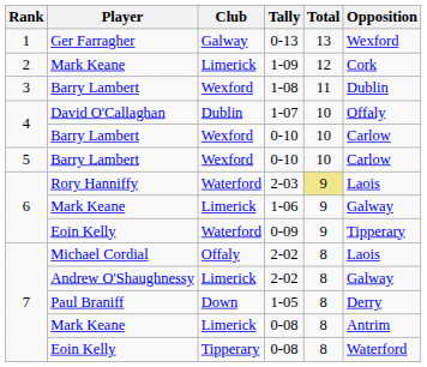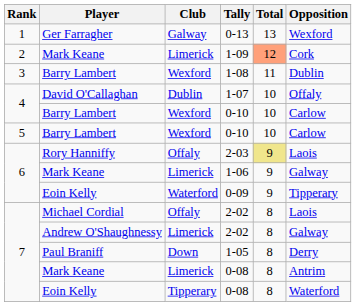 <table class="wikitable">
 <tr>
 <th>Rank</th>
 <th>Player</th>
 <th>Club</th>
 <th>Tally</th>
 <th>Total</th>
 <th>Opposition</th>
 </tr>
 <tr>
 <td rowspan="1" style="text-align:center;">1</td>
 <td><a href='#'>Ger Farragher</a></td>
 <td><a href='#'>Galway</a></td>
 <td align=center>0-13</td>
 <td align=center>13</td>
 <td><a href='#'>Wexford</a></td>
 </tr>
 <tr>
 <td rowspan="1" style="text-align:center;">2</td>
 <td><a href='#'>Mark Keane</a></td>
 <td><a href='#'>Limerick</a></td>
 <td align=center>1-09</td>
-<td align=center>12</td>
+<td align=center style="background: lightsalmon;">12</td>
 <td><a href='#'>Cork</a></td>
 </tr>
 <tr>
 <td rowspan="1" style="text-align:center;">3</td>
 <td><a href='#'>Barry Lambert</a></td>
 <td><a href='#'>Wexford</a></td>
 <td align=center>1-08</td>
 <td align=center>11</td>
 <td><a href='#'>Dublin</a></td>
 </tr>
 <tr>
 <td rowspan="2" style="text-align:center;">4</td>
 <td><a href='#'>David O'Callaghan</a></td>
 <td><a href='#'>Dublin</a></td>
 <td align=center>1-07</td>
 <td align=center>10</td>
 <td><a href='#'>Offaly</a></td>
 </tr>
 <tr>
 <td><a href='#'>Barry Lambert</a></td>
 <td><a href='#'>Wexford</a></td>
 <td align=center>0-10</td>
 <td align=center>10</td>
 <td><a href='#'>Carlow</a></td>
 </tr>
 <tr>
 <td rowspan="1" style="text-align:center;">5</td>
 <td><a href='#'>Barry Lambert</a></td>
 <td><a href='#'>Wexford</a></td>
 <td align=center>0-10</td>
 <td align=center>10</td>
 <td><a href='#'>Carlow</a></td>
 </tr>
 <tr>
 <td rowspan="3" style="text-align:center;">6</td>
 <td><a href='#'>Rory Hanniffy</a></td>
-<td><a href='#'>Waterford</a></td>
+<td><a href='#'>Offaly</a></td>
 <td align=center>2-03</td>
 <td align=center style="background: khaki;">9</td>
 <td><a href='#'>Laois</a></td>
 </tr>
 <tr>
 <td><a href='#'>Mark Keane</a></td>
 <td><a href='#'>Limerick</a></td>
 <td align=center>1-06</td>
 <td align=center>9</td>
 <td><a href='#'>Galway</a></td>
 </tr>
 <tr>
 <td><a href='#'>Eoin Kelly</a></td>
 <td><a href='#'>Waterford</a></td>
 <td align=center>0-09</td>
 <td align=center>9</td>
 <td><a href='#'>Tipperary</a></td>
 </tr>
 <tr>
 <td rowspan="5" style="text-align:center;">7</td>
 <td><a href='#'>Michael Cordial</a></td>
 <td><a href='#'>Offaly</a></td>
 <td align=center>2-02</td>
 <td align=center>8</td>
 <td><a href='#'>Laois</a></td>
 </tr>
 <tr>
 <td><a href='#'>Andrew O'Shaughnessy</a></td>
 <td><a href='#'>Limerick</a></td>
 <td align=center>2-02</td>
 <td align=center>8</td>
 <td><a href='#'>Galway</a></td>
 </tr>
 <tr>
 <td><a href='#'>Paul Braniff</a></td>
 <td><a href='#'>Down</a></td>
 <td align=center>1-05</td>
 <td align=center>8</td>
 <td><a href='#'>Derry</a></td>
 </tr>
 <tr>
 <td><a href='#'>Mark Keane</a></td>
 <td><a href='#'>Limerick</a></td>
 <td align=center>0-08</td>
 <td align=center>8</td>
 <td><a href='#'>Antrim</a></td>
 </tr>
 <tr>
 <td><a href='#'>Eoin Kelly</a></td>
 <td><a href='#'>Tipperary</a></td>
 <td align=center>0-08</td>
 <td align=center>8</td>
 <td><a href='#'>Waterford</a></td>
 </tr>
 </table>
